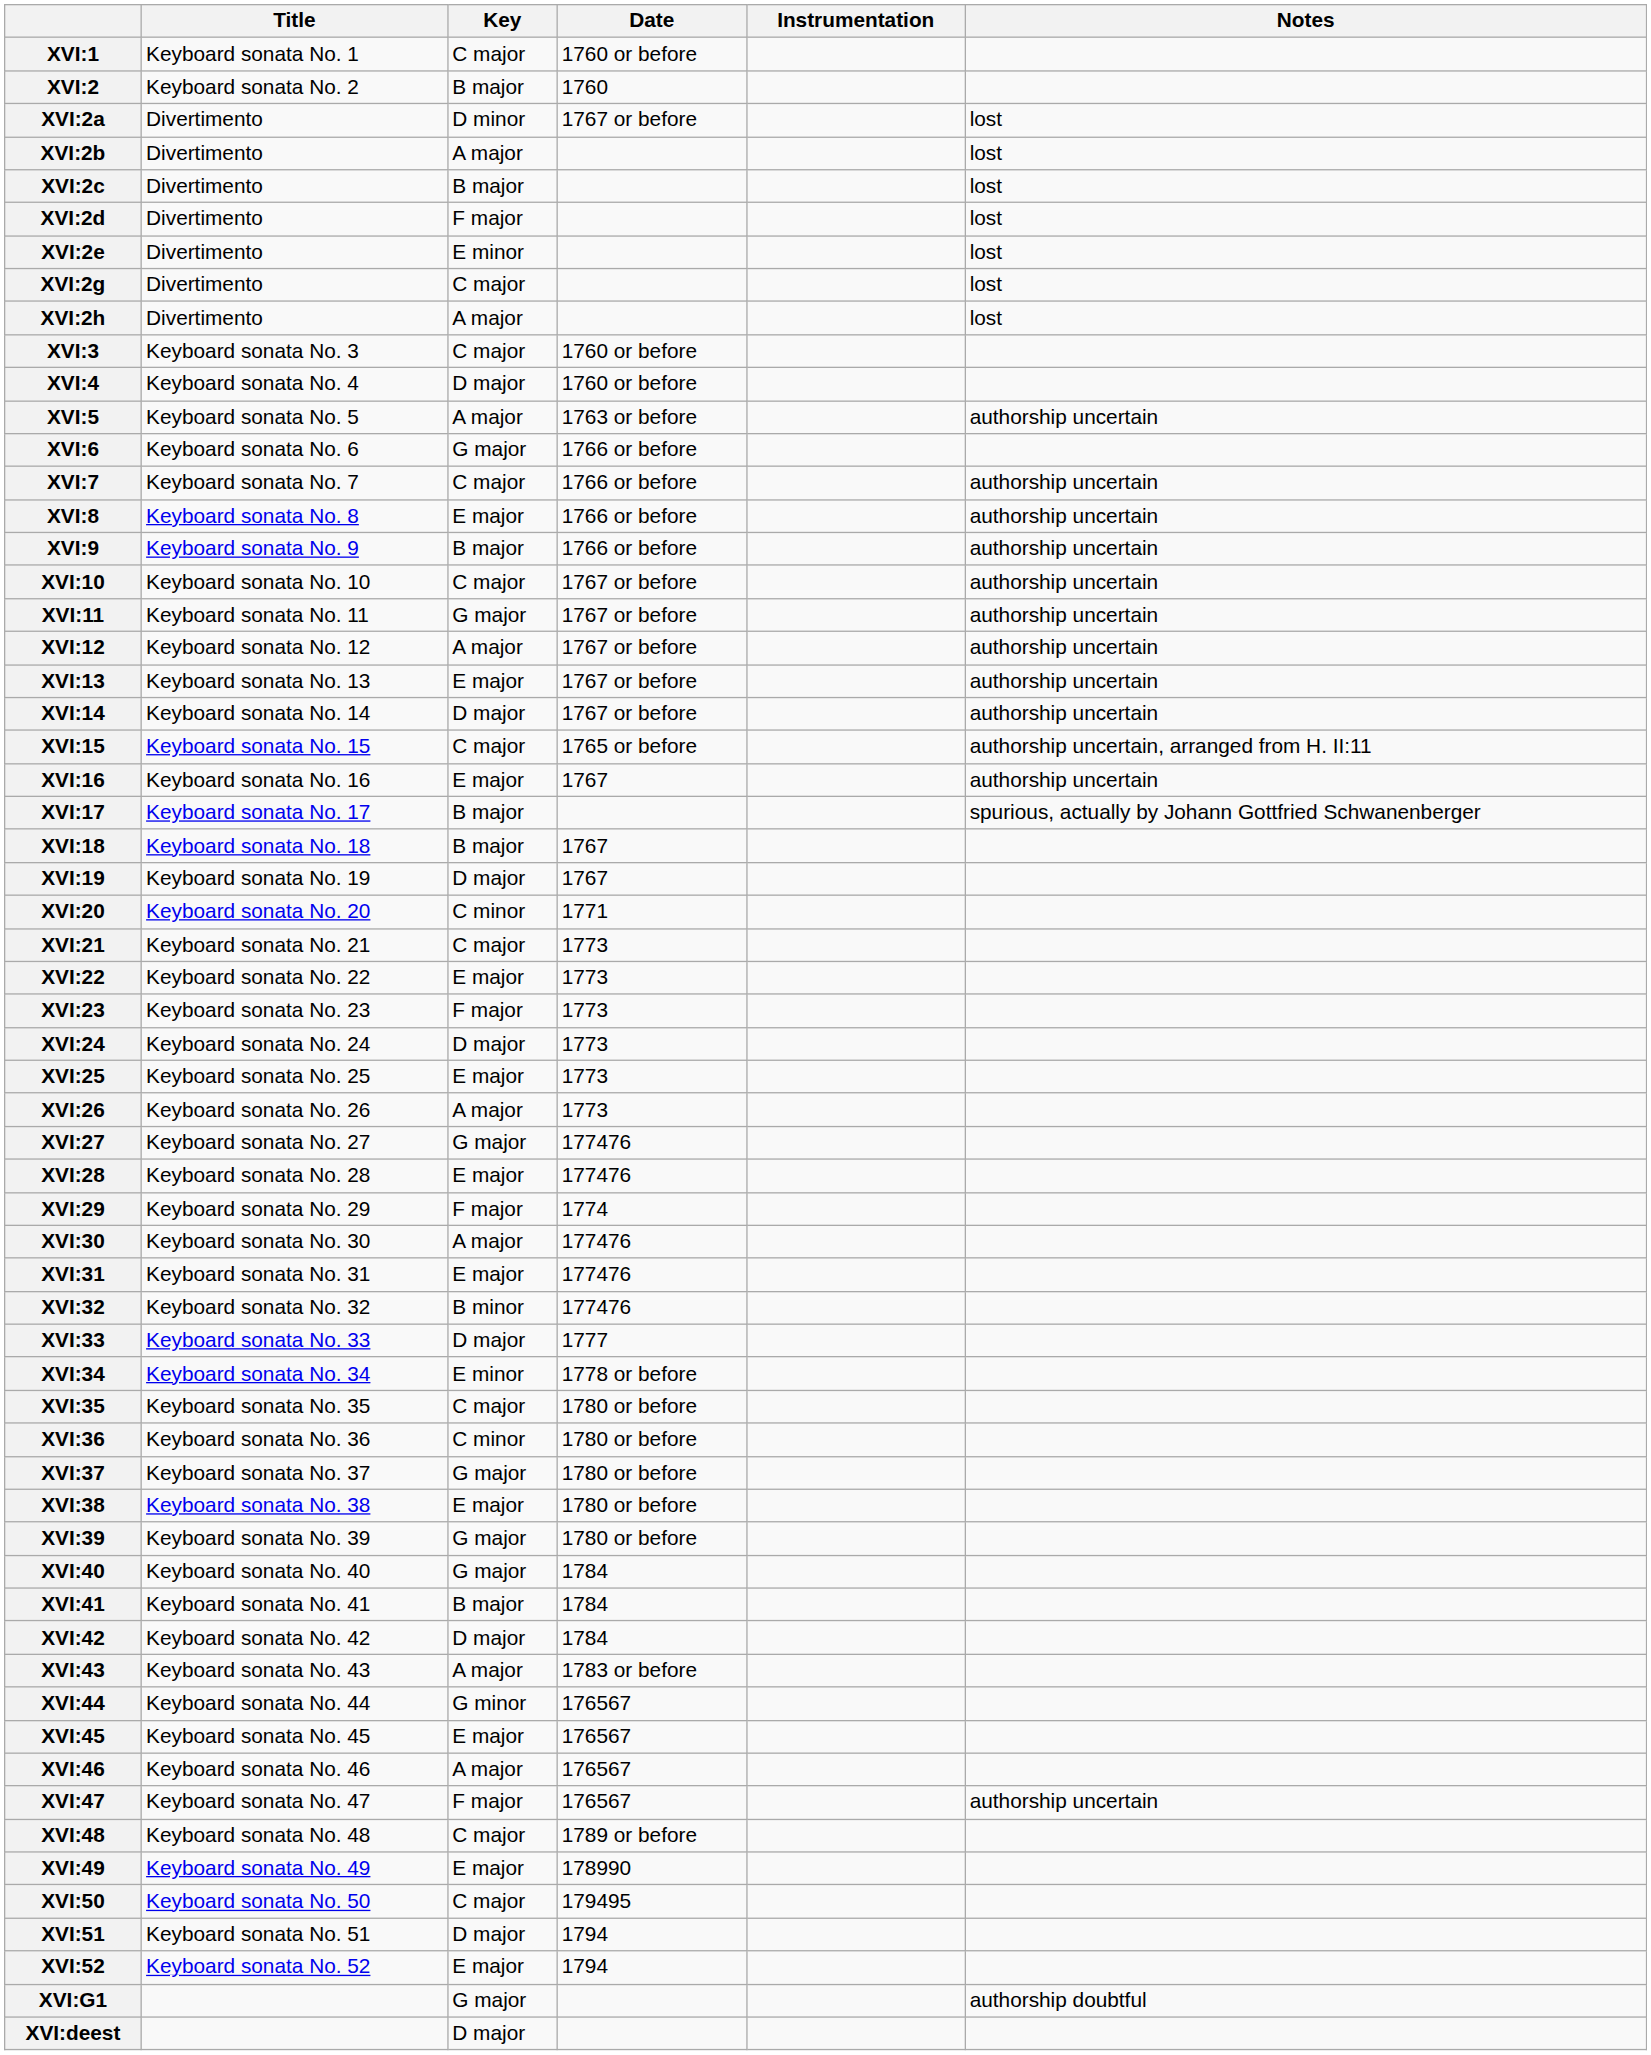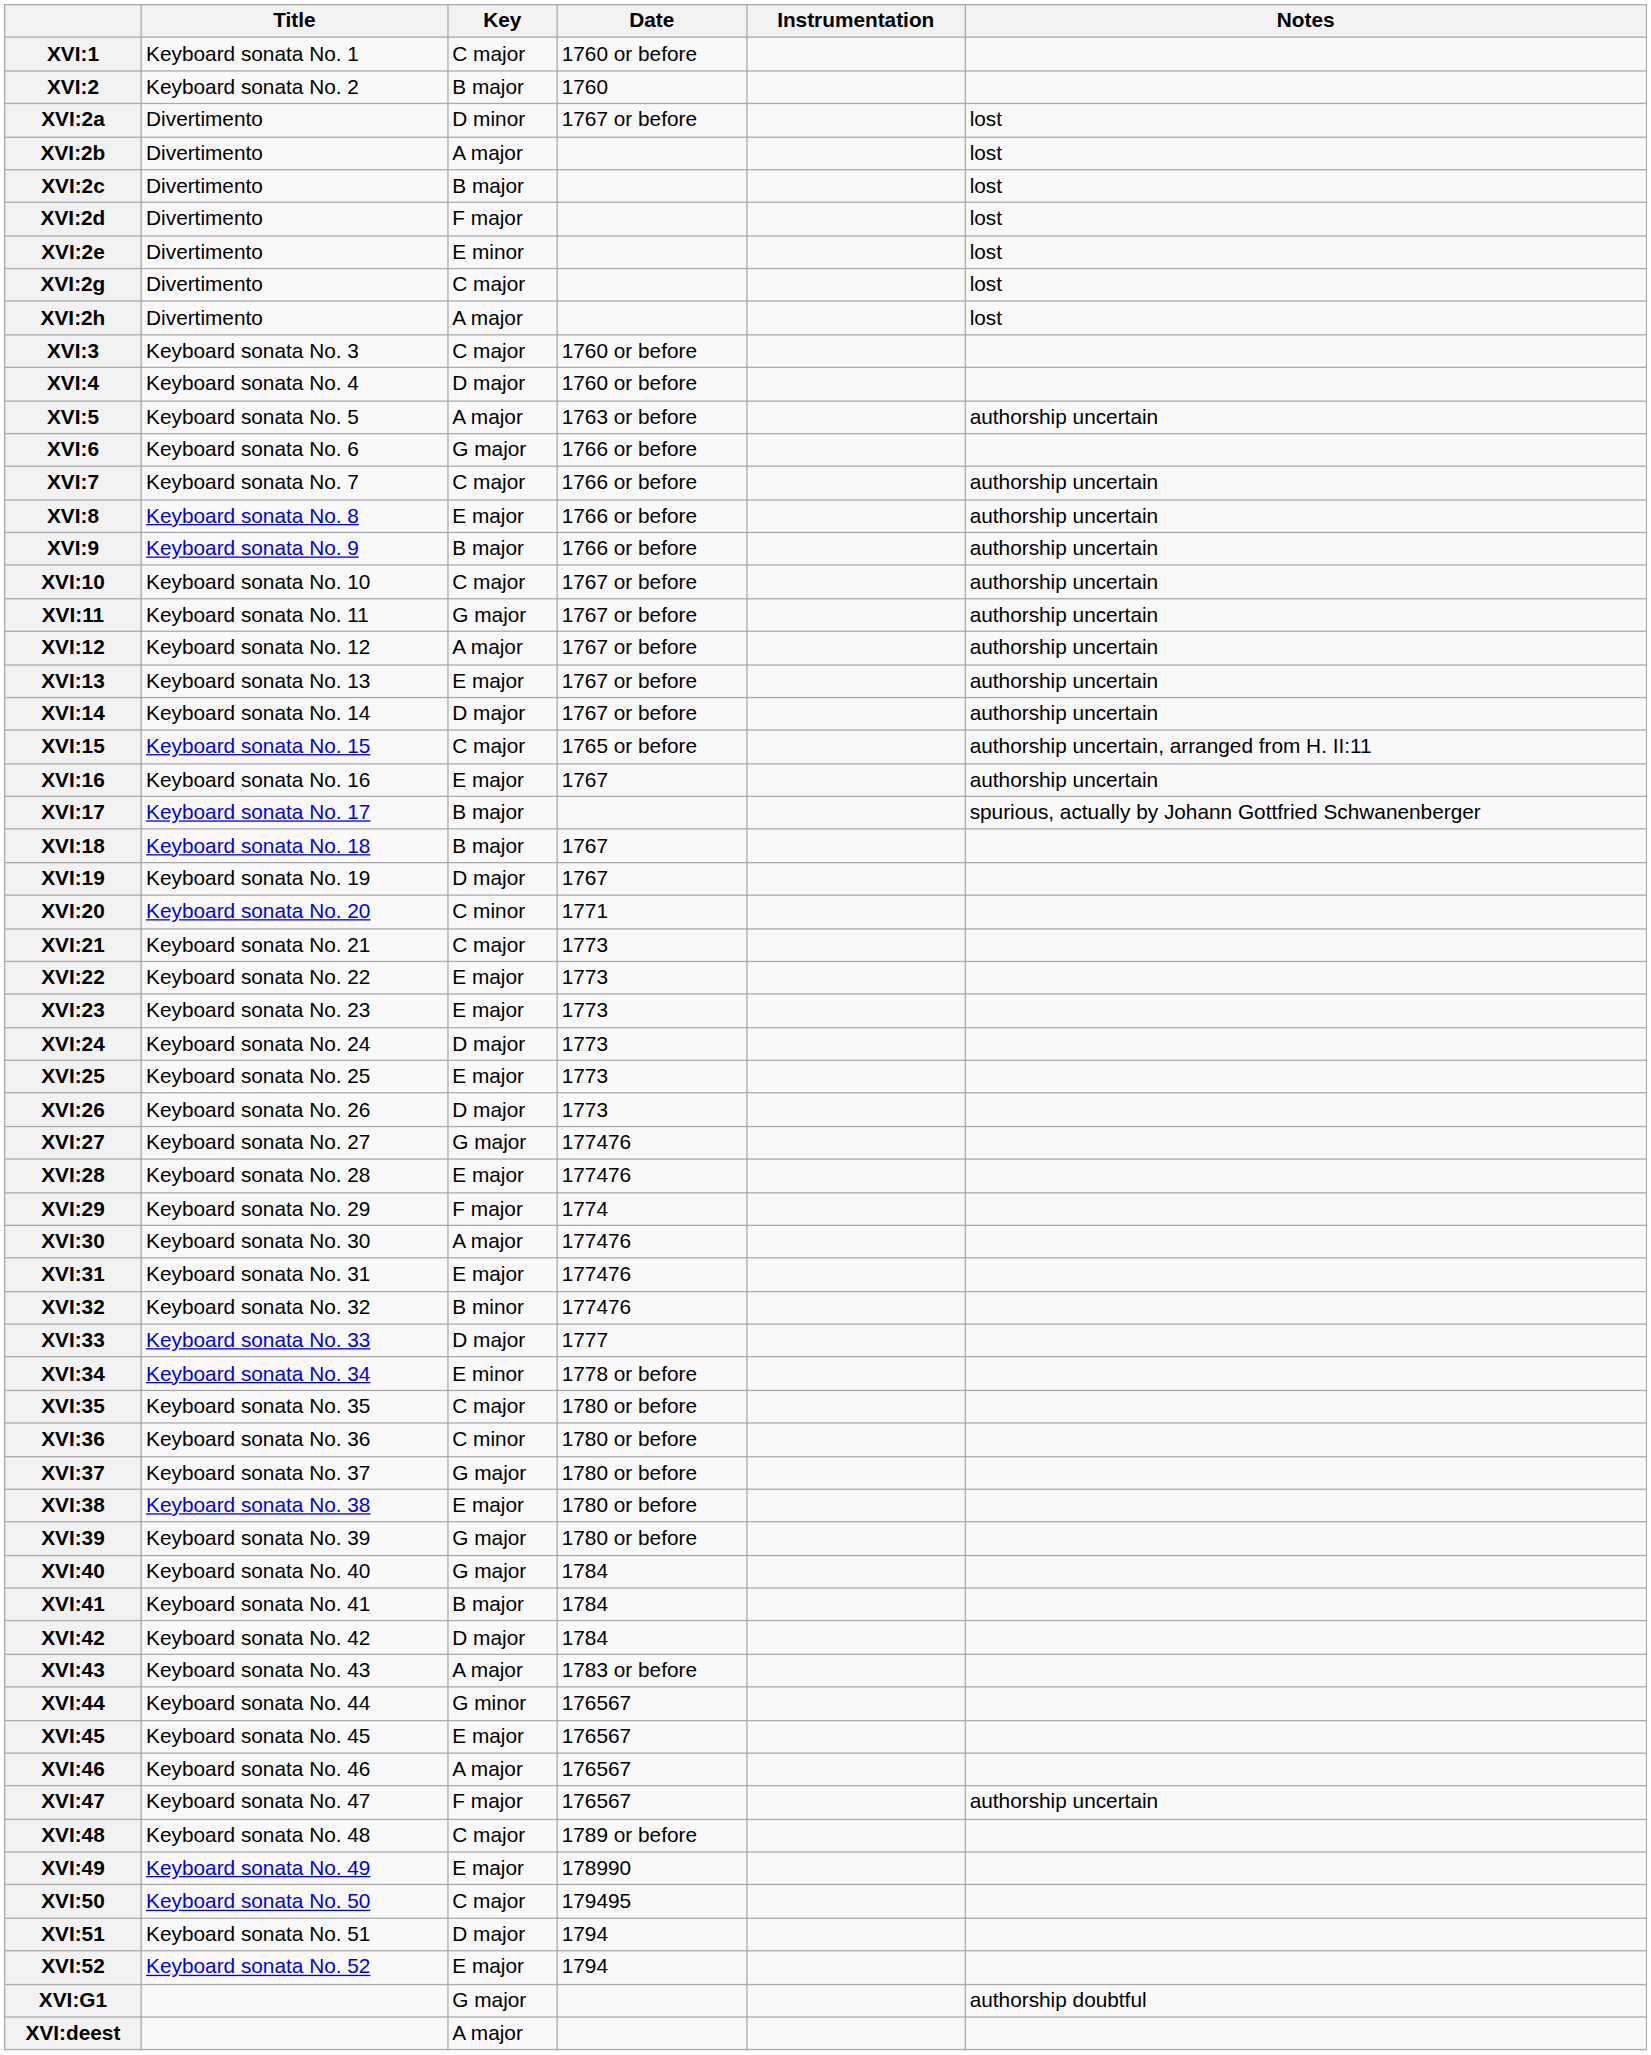 <table class="wikitable sortable" style="text-align: left" width=100%>
 <tr>
 <th scope="col"><a href='#'></a></th>
 <th scope="col">Title</th>
 <th scope="col">Key</th>
 <th scope="col">Date</th>
 <th scope="col">Instrumentation</th>
 <th scope="col">Notes</th>
 </tr>
 <tr>
 <th scope="row">XVI:1</th>
 <td>Keyboard sonata No. 1</td>
 <td>C major</td>
 <td>1760 or before</td>
 <td></td>
 <td></td>
 </tr>
 <tr>
 <th scope="row">XVI:2</th>
 <td>Keyboard sonata No. 2</td>
 <td>B major</td>
 <td> 1760</td>
 <td></td>
 <td></td>
 </tr>
 <tr>
 <th scope="row">XVI:2a</th>
 <td>Divertimento</td>
 <td>D minor</td>
 <td>1767 or before</td>
 <td></td>
 <td>lost</td>
 </tr>
 <tr>
 <th scope="row">XVI:2b</th>
 <td>Divertimento</td>
 <td>A major</td>
 <td></td>
 <td></td>
 <td>lost</td>
 </tr>
 <tr>
 <th scope="row">XVI:2c</th>
 <td>Divertimento</td>
 <td>B major</td>
 <td></td>
 <td></td>
 <td>lost</td>
 </tr>
 <tr>
 <th scope="row">XVI:2d</th>
 <td>Divertimento</td>
 <td>F major</td>
 <td></td>
 <td></td>
 <td>lost</td>
 </tr>
 <tr>
 <th scope="row">XVI:2e</th>
 <td>Divertimento</td>
 <td>E minor</td>
 <td></td>
 <td></td>
 <td>lost</td>
 </tr>
 <tr>
 <th scope="row">XVI:2g</th>
 <td>Divertimento</td>
 <td>C major</td>
 <td></td>
 <td></td>
 <td>lost</td>
 </tr>
 <tr>
 <th scope="row">XVI:2h</th>
 <td>Divertimento</td>
 <td>A major</td>
 <td></td>
 <td></td>
 <td>lost</td>
 </tr>
 <tr>
 <th scope="row">XVI:3</th>
 <td>Keyboard sonata No. 3</td>
 <td>C major</td>
 <td>1760 or before</td>
 <td></td>
 <td></td>
 </tr>
 <tr>
 <th scope="row">XVI:4</th>
 <td>Keyboard sonata No. 4</td>
 <td>D major</td>
 <td>1760 or before</td>
 <td></td>
 <td></td>
 </tr>
 <tr>
 <th scope="row">XVI:5</th>
 <td>Keyboard sonata No. 5</td>
 <td>A major</td>
 <td>1763 or before</td>
 <td></td>
 <td>authorship uncertain</td>
 </tr>
 <tr>
 <th scope="row">XVI:6</th>
 <td>Keyboard sonata No. 6</td>
 <td>G major</td>
 <td>1766 or before</td>
 <td></td>
 <td></td>
 </tr>
 <tr>
 <th scope="row">XVI:7</th>
 <td>Keyboard sonata No. 7</td>
 <td>C major</td>
 <td>1766 or before</td>
 <td></td>
 <td>authorship uncertain</td>
 </tr>
 <tr>
 <th scope="row">XVI:8</th>
 <td><a href='#'>Keyboard sonata No. 8</a></td>
 <td>E major</td>
 <td>1766 or before</td>
 <td></td>
 <td>authorship uncertain</td>
 </tr>
 <tr>
 <th scope="row">XVI:9</th>
 <td><a href='#'>Keyboard sonata No. 9</a></td>
 <td>B major</td>
 <td>1766 or before</td>
 <td></td>
 <td>authorship uncertain</td>
 </tr>
 <tr>
 <th scope="row">XVI:10</th>
 <td>Keyboard sonata No. 10</td>
 <td>C major</td>
 <td>1767 or before</td>
 <td></td>
 <td>authorship uncertain</td>
 </tr>
 <tr>
 <th scope="row">XVI:11</th>
 <td>Keyboard sonata No. 11</td>
 <td>G major</td>
 <td>1767 or before</td>
 <td></td>
 <td>authorship uncertain</td>
 </tr>
 <tr>
 <th scope="row">XVI:12</th>
 <td>Keyboard sonata No. 12</td>
 <td>A major</td>
 <td>1767 or before</td>
 <td></td>
 <td>authorship uncertain</td>
 </tr>
 <tr>
 <th scope="row">XVI:13</th>
 <td>Keyboard sonata No. 13</td>
 <td>E major</td>
 <td>1767 or before</td>
 <td></td>
 <td>authorship uncertain</td>
 </tr>
 <tr>
 <th scope="row">XVI:14</th>
 <td>Keyboard sonata No. 14</td>
 <td>D major</td>
 <td>1767 or before</td>
 <td></td>
 <td>authorship uncertain</td>
 </tr>
 <tr>
 <th scope="row">XVI:15</th>
 <td><a href='#'>Keyboard sonata No. 15</a></td>
 <td>C major</td>
 <td>1765 or before</td>
 <td></td>
 <td>authorship uncertain, arranged from H. II:11</td>
 </tr>
 <tr>
 <th scope="row">XVI:16</th>
 <td>Keyboard sonata No. 16</td>
 <td>E major</td>
 <td>1767</td>
 <td></td>
 <td>authorship uncertain</td>
 </tr>
 <tr>
 <th scope="row">XVI:17</th>
 <td><a href='#'>Keyboard sonata No. 17</a></td>
 <td>B major</td>
 <td></td>
 <td></td>
 <td>spurious, actually by Johann Gottfried Schwanenberger</td>
 </tr>
 <tr>
 <th scope="row">XVI:18</th>
 <td><a href='#'>Keyboard sonata No. 18</a></td>
 <td>B major</td>
 <td> 1767</td>
 <td></td>
 <td></td>
 </tr>
 <tr>
 <th scope="row">XVI:19</th>
 <td>Keyboard sonata No. 19</td>
 <td>D major</td>
 <td>1767</td>
 <td></td>
 <td></td>
 </tr>
 <tr>
 <th scope="row">XVI:20</th>
 <td><a href='#'>Keyboard sonata No. 20</a></td>
 <td>C minor</td>
 <td> 1771</td>
 <td></td>
 <td></td>
 </tr>
 <tr>
 <th scope="row">XVI:21</th>
 <td>Keyboard sonata No. 21</td>
 <td>C major</td>
 <td>1773</td>
 <td></td>
 <td></td>
 </tr>
 <tr>
 <th scope="row">XVI:22</th>
 <td>Keyboard sonata No. 22</td>
 <td>E major</td>
 <td>1773</td>
 <td></td>
 <td></td>
 </tr>
 <tr>
 <th scope="row">XVI:23</th>
 <td>Keyboard sonata No. 23</td>
-<td>F major</td>
+<td>E major</td>
 <td>1773</td>
 <td></td>
 <td></td>
 </tr>
 <tr>
 <th scope="row">XVI:24</th>
 <td>Keyboard sonata No. 24</td>
 <td>D major</td>
 <td>1773</td>
 <td></td>
 <td></td>
 </tr>
 <tr>
 <th scope="row">XVI:25</th>
 <td>Keyboard sonata No. 25</td>
 <td>E major</td>
 <td>1773</td>
 <td></td>
 <td></td>
 </tr>
 <tr>
 <th scope="row">XVI:26</th>
 <td>Keyboard sonata No. 26</td>
-<td>A major</td>
+<td>D major</td>
 <td>1773</td>
 <td></td>
 <td></td>
 </tr>
 <tr>
 <th scope="row">XVI:27</th>
 <td>Keyboard sonata No. 27</td>
 <td>G major</td>
 <td> 177476</td>
 <td></td>
 <td></td>
 </tr>
 <tr>
 <th scope="row">XVI:28</th>
 <td>Keyboard sonata No. 28</td>
 <td>E major</td>
 <td>177476</td>
 <td></td>
 <td></td>
 </tr>
 <tr>
 <th scope="row">XVI:29</th>
 <td>Keyboard sonata No. 29</td>
 <td>F major</td>
 <td> 1774</td>
 <td></td>
 <td></td>
 </tr>
 <tr>
 <th scope="row">XVI:30</th>
 <td>Keyboard sonata No. 30</td>
 <td>A major</td>
 <td> 177476</td>
 <td></td>
 <td></td>
 </tr>
 <tr>
 <th scope="row">XVI:31</th>
 <td>Keyboard sonata No. 31</td>
 <td>E major</td>
 <td> 177476</td>
 <td></td>
 <td></td>
 </tr>
 <tr>
 <th scope="row">XVI:32</th>
 <td>Keyboard sonata No. 32</td>
 <td>B minor</td>
 <td>177476</td>
 <td></td>
 <td></td>
 </tr>
 <tr>
 <th scope="row">XVI:33</th>
 <td><a href='#'>Keyboard sonata No. 33</a></td>
 <td>D major</td>
 <td> 1777</td>
 <td></td>
 <td></td>
 </tr>
 <tr>
 <th scope="row">XVI:34</th>
 <td><a href='#'>Keyboard sonata No. 34</a></td>
 <td>E minor</td>
 <td>1778 or before</td>
 <td></td>
 <td></td>
 </tr>
 <tr>
 <th scope="row">XVI:35</th>
 <td>Keyboard sonata No. 35</td>
 <td>C major</td>
 <td>1780 or before</td>
 <td></td>
 <td></td>
 </tr>
 <tr>
 <th scope="row">XVI:36</th>
 <td>Keyboard sonata No. 36</td>
 <td>C minor</td>
 <td>1780 or before</td>
 <td></td>
 <td></td>
 </tr>
 <tr>
 <th scope="row">XVI:37</th>
 <td>Keyboard sonata No. 37</td>
 <td>G major</td>
 <td>1780 or before</td>
 <td></td>
 <td></td>
 </tr>
 <tr>
 <th scope="row">XVI:38</th>
 <td><a href='#'>Keyboard sonata No. 38</a></td>
 <td>E major</td>
 <td>1780 or before</td>
 <td></td>
 <td></td>
 </tr>
 <tr>
 <th scope="row">XVI:39</th>
 <td>Keyboard sonata No. 39</td>
 <td>G major</td>
 <td>1780 or before</td>
 <td></td>
 <td></td>
 </tr>
 <tr>
 <th scope="row">XVI:40</th>
 <td>Keyboard sonata No. 40</td>
 <td>G major</td>
 <td>1784</td>
 <td></td>
 <td></td>
 </tr>
 <tr>
 <th scope="row">XVI:41</th>
 <td>Keyboard sonata No. 41</td>
 <td>B major</td>
 <td>1784</td>
 <td></td>
 <td></td>
 </tr>
 <tr>
 <th scope="row">XVI:42</th>
 <td>Keyboard sonata No. 42</td>
 <td>D major</td>
 <td>1784</td>
 <td></td>
 <td></td>
 </tr>
 <tr>
 <th scope="row">XVI:43</th>
 <td>Keyboard sonata No. 43</td>
 <td>A major</td>
 <td>1783 or before</td>
 <td></td>
 <td></td>
 </tr>
 <tr>
 <th scope="row">XVI:44</th>
 <td>Keyboard sonata No. 44</td>
 <td>G minor</td>
 <td>176567</td>
 <td></td>
 <td></td>
 </tr>
 <tr>
 <th scope="row">XVI:45</th>
 <td>Keyboard sonata No. 45</td>
 <td>E major</td>
 <td>176567</td>
 <td></td>
 <td></td>
 </tr>
 <tr>
 <th scope="row">XVI:46</th>
 <td>Keyboard sonata No. 46</td>
 <td>A major</td>
 <td>176567</td>
 <td></td>
 <td></td>
 </tr>
 <tr>
 <th scope="row">XVI:47</th>
 <td>Keyboard sonata No. 47</td>
 <td>F major</td>
 <td> 176567</td>
 <td></td>
 <td>authorship uncertain</td>
 </tr>
 <tr>
 <th scope="row">XVI:48</th>
 <td>Keyboard sonata No. 48</td>
 <td>C major</td>
 <td>1789 or before</td>
 <td></td>
 <td></td>
 </tr>
 <tr>
 <th scope="row">XVI:49</th>
 <td><a href='#'>Keyboard sonata No. 49</a></td>
 <td>E major</td>
 <td>178990</td>
 <td></td>
 <td></td>
 </tr>
 <tr>
 <th scope="row">XVI:50</th>
 <td><a href='#'>Keyboard sonata No. 50</a></td>
 <td>C major</td>
 <td>179495</td>
 <td></td>
 <td></td>
 </tr>
 <tr>
 <th scope="row">XVI:51</th>
 <td>Keyboard sonata No. 51</td>
 <td>D major</td>
 <td>1794</td>
 <td></td>
 <td></td>
 </tr>
 <tr>
 <th scope="row">XVI:52</th>
 <td><a href='#'>Keyboard sonata No. 52</a></td>
 <td>E major</td>
 <td>1794</td>
 <td></td>
 <td></td>
 </tr>
 <tr>
 <th scope="row">XVI:G1</th>
 <td></td>
 <td>G major</td>
 <td></td>
 <td></td>
 <td>authorship doubtful</td>
 </tr>
 <tr>
 <th scope="row">XVI:deest</th>
 <td></td>
-<td>D major</td>
+<td>A major</td>
 <td></td>
 <td></td>
 <td></td>
 </tr>
 </table>
